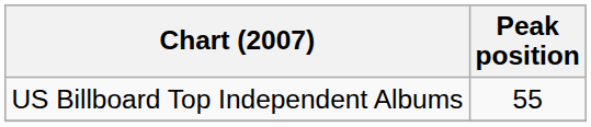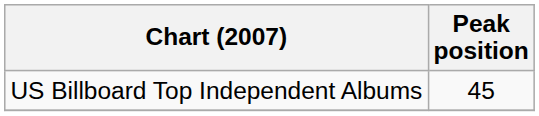 <table class="wikitable">
 <tr>
 <th>Chart (2007)</th>
 <th>Peak<br>position</th>
 </tr>
 <tr>
 <td>US Billboard Top Independent Albums</td>
-<td align="center">55</td>
+<td align="center">45</td>
 </tr>
 <tr>
 </tr>
 </table>
